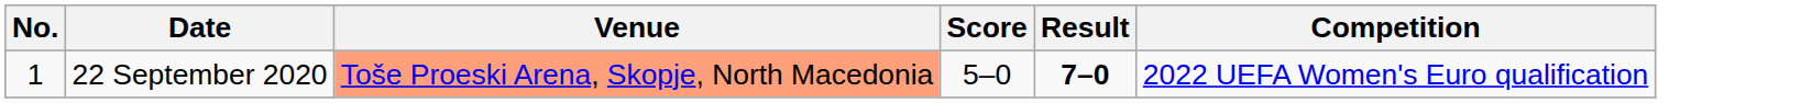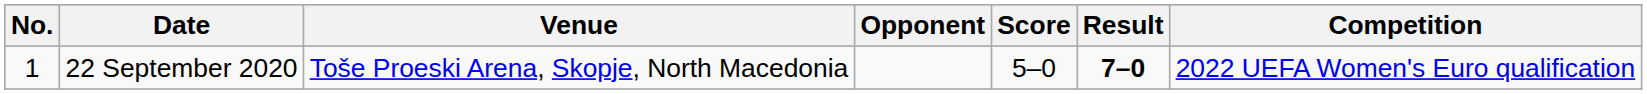 <table class="wikitable sortable">
 <tr>
 <th scope="col">No.</th>
 <th scope="col">Date</th>
 <th scope="col">Venue</th>
+<th scope="col">Opponent</th>
 <th scope="col">Score</th>
 <th scope="col">Result</th>
 <th scope="col">Competition</th>
 </tr>
 <tr>
 <td align="center">1</td>
 <td>22 September 2020</td>
-<td style="background: lightsalmon;"><a href='#'>Toše Proeski Arena</a>, <a href='#'>Skopje</a>, North Macedonia</td>
+<td><a href='#'>Toše Proeski Arena</a>, <a href='#'>Skopje</a>, North Macedonia</td>
+<td></td>
 <td align="center">5–0</td>
 <td align="center"><strong>7–0</strong></td>
 <td><a href='#'>2022 UEFA Women's Euro qualification</a></td>
 </tr>
 </table>
